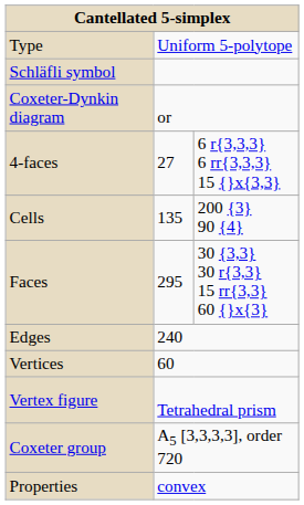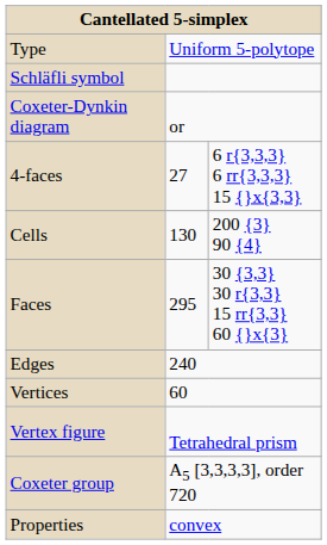 <table class="wikitable" align="right" style="margin-left:10px" width="280">
 <tr>
 <td bgcolor=#e7dcc3 align=center colspan=3><strong>Cantellated 5-simplex</strong></td>
 </tr>
 <tr>
 <td bgcolor=#e7dcc3>Type</td>
 <td colspan=2><a href='#'>Uniform 5-polytope</a></td>
 </tr>
 <tr>
 <td bgcolor=#e7dcc3><a href='#'>Schläfli symbol</a></td>
 <td colspan=2></td>
 </tr>
 <tr>
 <td bgcolor=#e7dcc3><a href='#'>Coxeter-Dynkin diagram</a></td>
 <td colspan=2><br>or </td>
 </tr>
 <tr>
 <td bgcolor=#e7dcc3>4-faces</td>
 <td>27</td>
 <td>6 <a href='#'>r{3,3,3}</a><br>6 <a href='#'>rr{3,3,3}</a><br>15 <a href='#'>{}x{3,3}</a></td>
 </tr>
 <tr>
 <td bgcolor=#e7dcc3>Cells</td>
-<td>135</td>
+<td>130</td>
 <td>200 <a href='#'>{3}</a><br>90 <a href='#'>{4}</a></td>
 </tr>
 <tr>
 <td bgcolor=#e7dcc3>Faces</td>
 <td>295</td>
 <td>30 <a href='#'>{3,3}</a><br>30 <a href='#'>r{3,3}</a><br>15 <a href='#'>rr{3,3}</a><br>60 <a href='#'>{}x{3}</a></td>
 </tr>
 <tr>
 <td bgcolor=#e7dcc3>Edges</td>
 <td colspan=2>240</td>
 </tr>
 <tr>
 <td bgcolor=#e7dcc3>Vertices</td>
 <td colspan=2>60</td>
 </tr>
 <tr>
 <td bgcolor=#e7dcc3><a href='#'>Vertex figure</a></td>
 <td colspan=2><br><a href='#'>Tetrahedral prism</a></td>
 </tr>
 <tr>
 <td bgcolor=#e7dcc3><a href='#'>Coxeter group</a></td>
 <td colspan=2>A<sub>5</sub> [3,3,3,3], order 720</td>
 </tr>
 <tr>
 <td bgcolor=#e7dcc3>Properties</td>
 <td colspan=2><a href='#'>convex</a></td>
 </tr>
 </table>
